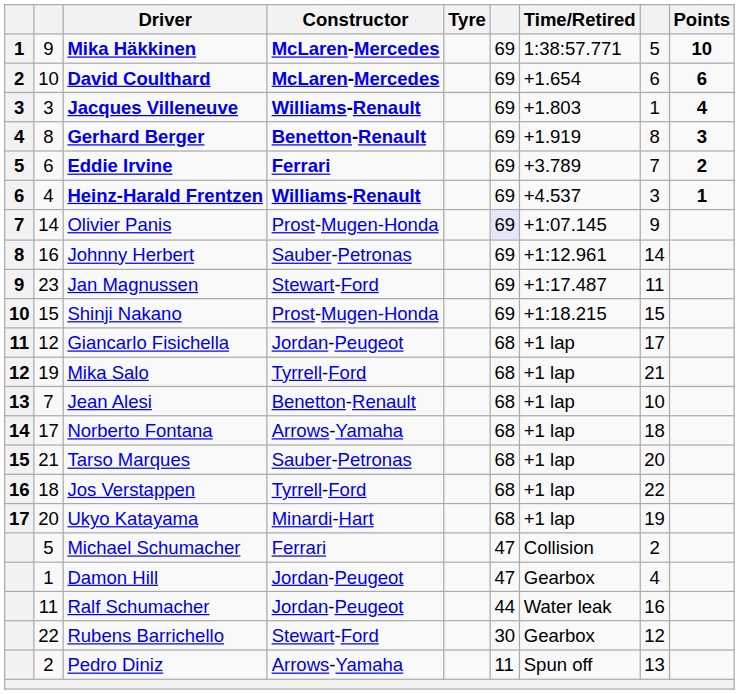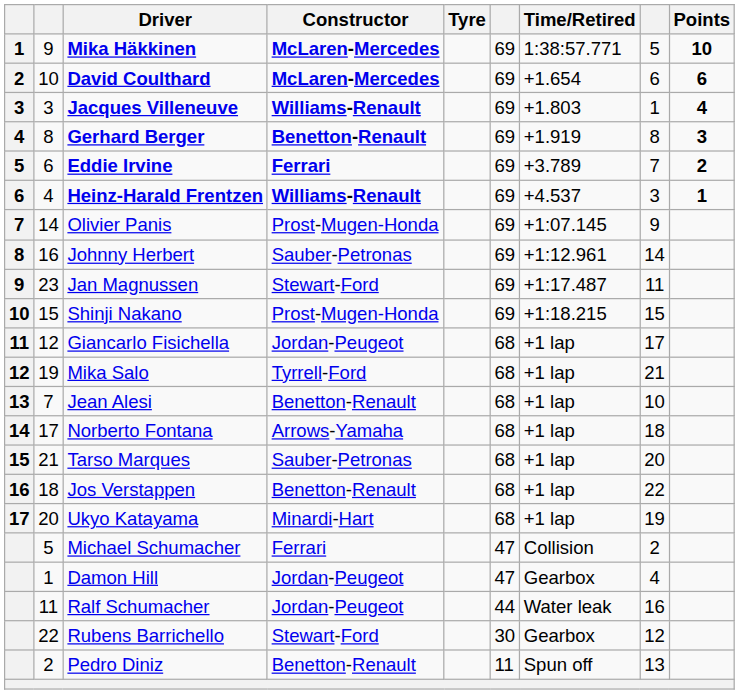 <table class="wikitable sortable" style="font-size: 95%;">
 <tr>
 <th scope="col"></th>
 <th scope="col"></th>
 <th scope="col">Driver</th>
 <th scope="col">Constructor</th>
 <th scope="col">Tyre</th>
 <th scope="col" class="unsortable"></th>
 <th scope="col" class="unsortable">Time/Retired</th>
 <th scope="col"></th>
 <th scope="col">Points</th>
 </tr>
 <tr>
 <th scope="row">1</th>
 <td align="center">9</td>
 <td data-sort-value="HAK"> <strong><a href='#'>Mika Häkkinen</a></strong></td>
 <td><strong><a href='#'>McLaren</a>-<a href='#'>Mercedes</a></strong></td>
 <td></td>
 <td>69</td>
 <td>1:38:57.771</td>
 <td align="center">5</td>
 <td align="center"><strong>10</strong></td>
 </tr>
 <tr>
 <th scope="row">2</th>
 <td align="center">10</td>
 <td data-sort-value="COU"> <strong><a href='#'>David Coulthard</a></strong></td>
 <td><strong><a href='#'>McLaren</a>-<a href='#'>Mercedes</a></strong></td>
 <td></td>
 <td>69</td>
 <td>+1.654</td>
 <td align="center">6</td>
 <td align="center"><strong>6</strong></td>
 </tr>
 <tr>
 <th scope="row">3</th>
 <td align="center">3</td>
 <td data-sort-value="VIL"> <strong><a href='#'>Jacques Villeneuve</a></strong></td>
 <td><strong><a href='#'>Williams</a>-<a href='#'>Renault</a></strong></td>
 <td></td>
 <td>69</td>
 <td>+1.803</td>
 <td align="center">1</td>
 <td align="center"><strong>4</strong></td>
 </tr>
 <tr>
 <th scope="row">4</th>
 <td align="center">8</td>
 <td data-sort-value="BER"> <strong><a href='#'>Gerhard Berger</a></strong></td>
 <td><strong><a href='#'>Benetton</a>-<a href='#'>Renault</a></strong></td>
 <td></td>
 <td>69</td>
 <td>+1.919</td>
 <td align="center">8</td>
 <td align="center"><strong>3</strong></td>
 </tr>
 <tr>
 <th scope="row">5</th>
 <td align="center">6</td>
 <td data-sort-value="IRV"> <strong><a href='#'>Eddie Irvine</a></strong></td>
 <td><strong><a href='#'>Ferrari</a></strong></td>
 <td></td>
 <td>69</td>
 <td>+3.789</td>
 <td align="center">7</td>
 <td align="center"><strong>2</strong></td>
 </tr>
 <tr>
 <th scope="row">6</th>
 <td align="center">4</td>
 <td data-sort-value="FRE"> <strong><a href='#'>Heinz-Harald Frentzen</a></strong></td>
 <td><strong><a href='#'>Williams</a>-<a href='#'>Renault</a></strong></td>
 <td></td>
 <td>69</td>
 <td>+4.537</td>
 <td align="center">3</td>
 <td align="center"><strong>1</strong></td>
 </tr>
 <tr>
 <th scope="row">7</th>
 <td align="center">14</td>
 <td data-sort-value="PAN"> <a href='#'>Olivier Panis</a></td>
 <td><a href='#'>Prost</a>-<a href='#'>Mugen-Honda</a></td>
 <td></td>
-<td style="background: lavender;">69</td>
+<td>69</td>
 <td>+1:07.145</td>
 <td align="center">9</td>
 <td> </td>
 </tr>
 <tr>
 <th scope="row">8</th>
 <td align="center">16</td>
 <td data-sort-value="HER"> <a href='#'>Johnny Herbert</a></td>
 <td><a href='#'>Sauber</a>-<a href='#'>Petronas</a></td>
 <td></td>
 <td>69</td>
 <td>+1:12.961</td>
 <td align="center">14</td>
 <td> </td>
 </tr>
 <tr>
 <th scope="row">9</th>
 <td align="center">23</td>
 <td data-sort-value="MAG"> <a href='#'>Jan Magnussen</a></td>
 <td><a href='#'>Stewart</a>-<a href='#'>Ford</a></td>
 <td></td>
 <td>69</td>
 <td>+1:17.487</td>
 <td align="center">11</td>
 <td> </td>
 </tr>
 <tr>
 <th scope="row">10</th>
 <td align="center">15</td>
 <td data-sort-value="NAK"> <a href='#'>Shinji Nakano</a></td>
 <td><a href='#'>Prost</a>-<a href='#'>Mugen-Honda</a></td>
 <td></td>
 <td>69</td>
 <td>+1:18.215</td>
 <td align="center">15</td>
 <td> </td>
 </tr>
 <tr>
 <th scope="row">11</th>
 <td align="center">12</td>
 <td data-sort-value="FIS"> <a href='#'>Giancarlo Fisichella</a></td>
 <td><a href='#'>Jordan</a>-<a href='#'>Peugeot</a></td>
 <td></td>
 <td>68</td>
 <td>+1 lap</td>
 <td align="center">17</td>
 <td> </td>
 </tr>
 <tr>
 <th scope="row">12</th>
 <td align="center">19</td>
 <td data-sort-value="SAL"> <a href='#'>Mika Salo</a></td>
 <td><a href='#'>Tyrrell</a>-<a href='#'>Ford</a></td>
 <td></td>
 <td>68</td>
 <td>+1 lap</td>
 <td align="center">21</td>
 <td> </td>
 </tr>
 <tr>
 <th scope="row">13</th>
 <td align="center">7</td>
 <td data-sort-value="ALE"> <a href='#'>Jean Alesi</a></td>
 <td><a href='#'>Benetton</a>-<a href='#'>Renault</a></td>
 <td></td>
 <td>68</td>
 <td>+1 lap</td>
 <td align="center">10</td>
 <td> </td>
 </tr>
 <tr>
 <th scope="row">14</th>
 <td align="center">17</td>
 <td data-sort-value="FON"> <a href='#'>Norberto Fontana</a></td>
 <td><a href='#'>Arrows</a>-<a href='#'>Yamaha</a></td>
 <td></td>
 <td>68</td>
 <td>+1 lap</td>
 <td align="center">18</td>
 <td> </td>
 </tr>
 <tr>
 <th scope="row">15</th>
 <td align="center">21</td>
 <td data-sort-value="MAR"> <a href='#'>Tarso Marques</a></td>
 <td><a href='#'>Sauber</a>-<a href='#'>Petronas</a></td>
 <td></td>
 <td>68</td>
 <td>+1 lap</td>
 <td align="center">20</td>
 <td> </td>
 </tr>
 <tr>
 <th scope="row">16</th>
 <td align="center">18</td>
 <td data-sort-value="VER"> <a href='#'>Jos Verstappen</a></td>
-<td><a href='#'>Tyrrell</a>-<a href='#'>Ford</a></td>
+<td><a href='#'>Benetton</a>-<a href='#'>Renault</a></td>
 <td></td>
 <td>68</td>
 <td>+1 lap</td>
 <td align="center">22</td>
 <td> </td>
 </tr>
 <tr>
 <th scope="row">17</th>
 <td align="center">20</td>
 <td data-sort-value="KAT"> <a href='#'>Ukyo Katayama</a></td>
 <td><a href='#'>Minardi</a>-<a href='#'>Hart</a></td>
 <td></td>
 <td>68</td>
 <td>+1 lap</td>
 <td align="center">19</td>
 <td> </td>
 </tr>
 <tr>
 <th data-sort-value="18" scope="row"></th>
 <td align="center">5</td>
 <td data-sort-value="SCH1"> <a href='#'>Michael Schumacher</a></td>
 <td><a href='#'>Ferrari</a></td>
 <td></td>
 <td>47</td>
 <td>Collision</td>
 <td align="center">2</td>
 <td> </td>
 </tr>
 <tr>
 <th data-sort-value="19" scope="row"></th>
 <td align="center">1</td>
 <td data-sort-value="HIL"> <a href='#'>Damon Hill</a></td>
 <td><a href='#'>Jordan</a>-<a href='#'>Peugeot</a></td>
 <td></td>
 <td>47</td>
 <td>Gearbox</td>
 <td align="center">4</td>
 <td> </td>
 </tr>
 <tr>
 <th data-sort-value="20" scope="row"></th>
 <td align="center">11</td>
 <td data-sort-value="SCH2"> <a href='#'>Ralf Schumacher</a></td>
 <td><a href='#'>Jordan</a>-<a href='#'>Peugeot</a></td>
 <td></td>
 <td>44</td>
 <td>Water leak</td>
 <td align="center">16</td>
 <td> </td>
 </tr>
 <tr>
 <th data-sort-value="21" scope="row"></th>
 <td align="center">22</td>
 <td data-sort-value="BAR"> <a href='#'>Rubens Barrichello</a></td>
 <td><a href='#'>Stewart</a>-<a href='#'>Ford</a></td>
 <td></td>
 <td>30</td>
 <td>Gearbox</td>
 <td align="center">12</td>
 <td> </td>
 </tr>
 <tr>
 <th data-sort-value="22" scope="row"></th>
 <td align="center">2</td>
 <td data-sort-value="DIN"> <a href='#'>Pedro Diniz</a></td>
-<td><a href='#'>Arrows</a>-<a href='#'>Yamaha</a></td>
+<td><a href='#'>Benetton</a>-<a href='#'>Renault</a></td>
 <td></td>
 <td>11</td>
 <td>Spun off</td>
 <td align="center">13</td>
 <td> </td>
 </tr>
 <tr>
 <th colspan="9"></th>
 </tr>
 </table>
